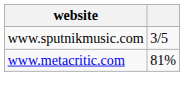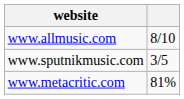 <table class="wikitable">
 <tr>
 <th>website</th>
 <th></th>
+</tr>
+<tr>
+<td><a href='#'>www.allmusic.com</a></td>
+<td>8/10</td>
 </tr>
 <tr>
 <td>www.sputnikmusic.com</td>
 <td>3/5</td>
 </tr>
 <tr>
 <td><a href='#'>www.metacritic.com</a></td>
 <td>81%</td>
 </tr>
 </table>
